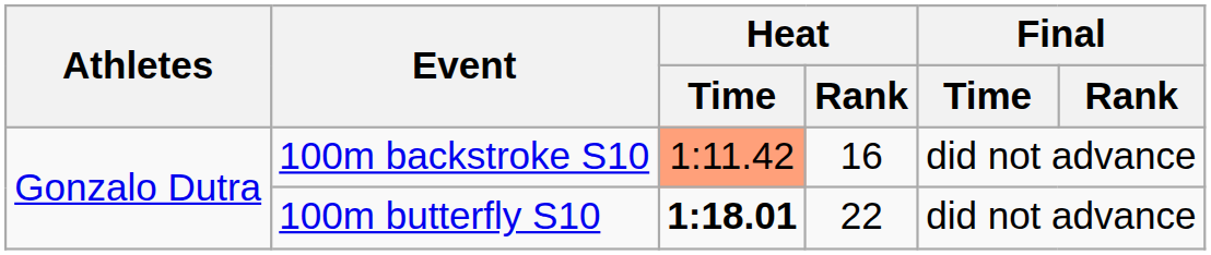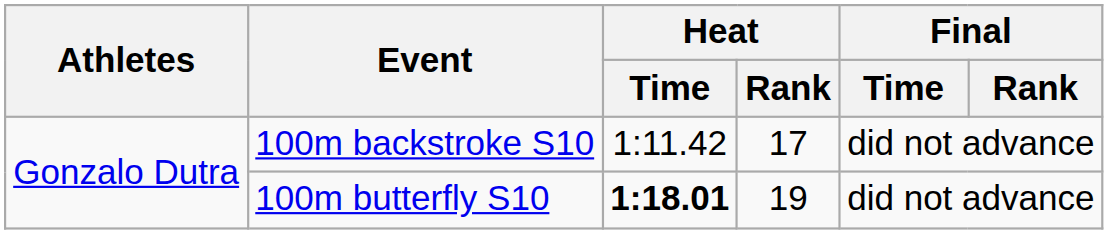 <table class=wikitable>
 <tr>
 <th rowspan="2">Athletes</th>
 <th rowspan="2">Event</th>
 <th colspan="2">Heat</th>
 <th colspan="2">Final</th>
 </tr>
 <tr>
 <th>Time</th>
 <th>Rank</th>
 <th>Time</th>
 <th>Rank</th>
 </tr>
 <tr align=center>
 <td align=left rowspan=2><a href='#'>Gonzalo Dutra</a></td>
 <td align=left><a href='#'>100m backstroke S10</a></td>
-<td style="background: lightsalmon;">1:11.42</td>
-<td>16</td>
+<td>1:11.42</td>
+<td>17</td>
 <td colspan=2>did not advance</td>
 </tr>
 <tr align=center>
 <td align=left><a href='#'>100m butterfly S10</a></td>
 <td><strong>1:18.01</strong></td>
-<td>22</td>
+<td>19</td>
 <td colspan=2>did not advance</td>
 </tr>
 </table>
